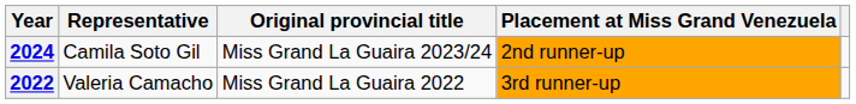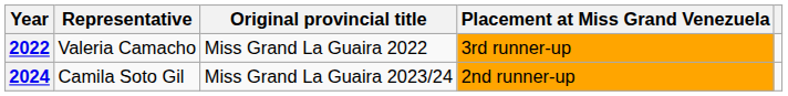 <table class="wikitable defaultcenter col2left" style="font-size:95%;">
 <tr>
 <th>Year</th>
 <th>Representative</th>
 <th>Original provincial title</th>
 <th>Placement at Miss Grand Venezuela</th>
 <th></th>
 </tr>
 <tr>
+<th><a href='#'>2022</a></th>
+<td>Valeria Camacho</td>
+<td>Miss Grand La Guaira 2022</td>
+<td bgcolor=orange>3rd runner-up</td>
+<td></td>
+</tr>
+<tr>
 <th><a href='#'>2024</a></th>
 <td>Camila Soto Gil</td>
 <td>Miss Grand La Guaira 2023/24</td>
 <td bgcolor=orange>2nd runner-up</td>
 <td></td>
 </tr>
-<tr>
-<th><a href='#'>2022</a></th>
-<td>Valeria Camacho</td>
-<td>Miss Grand La Guaira 2022</td>
-<td bgcolor=orange>3rd runner-up</td>
-<td></td>
-</tr>
 </table>
